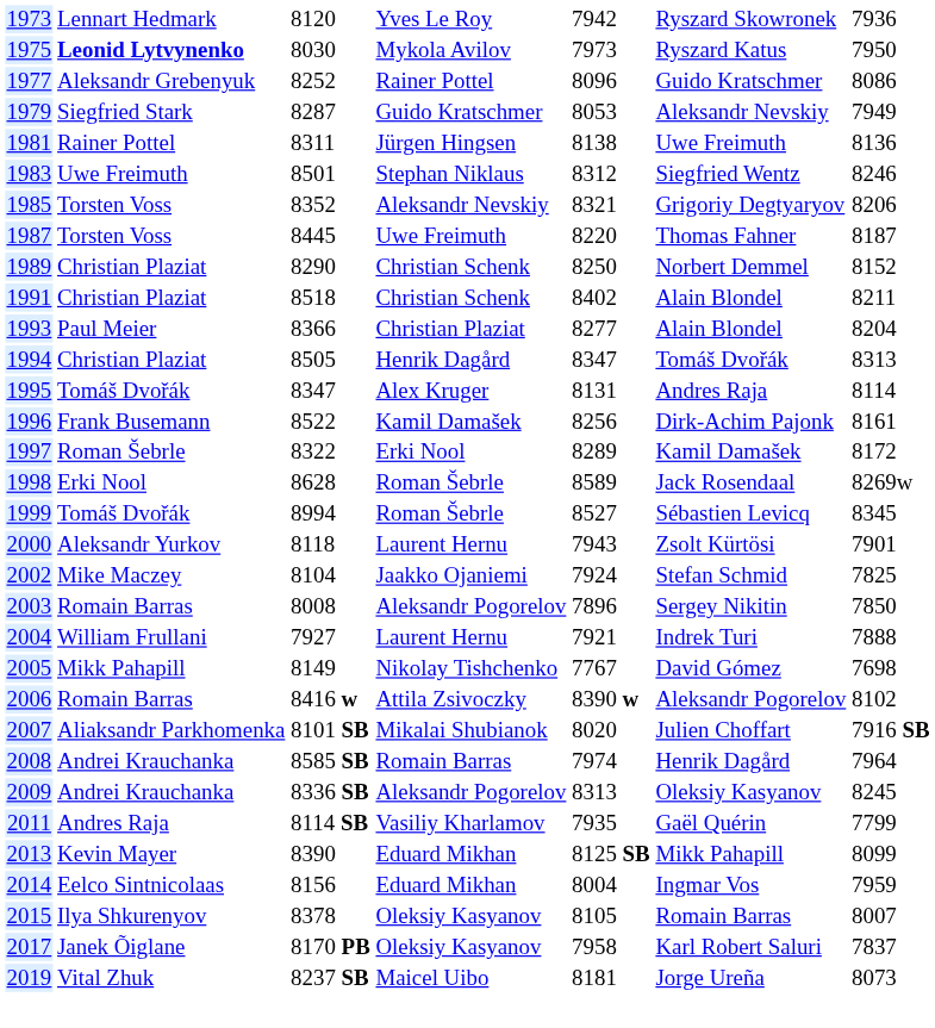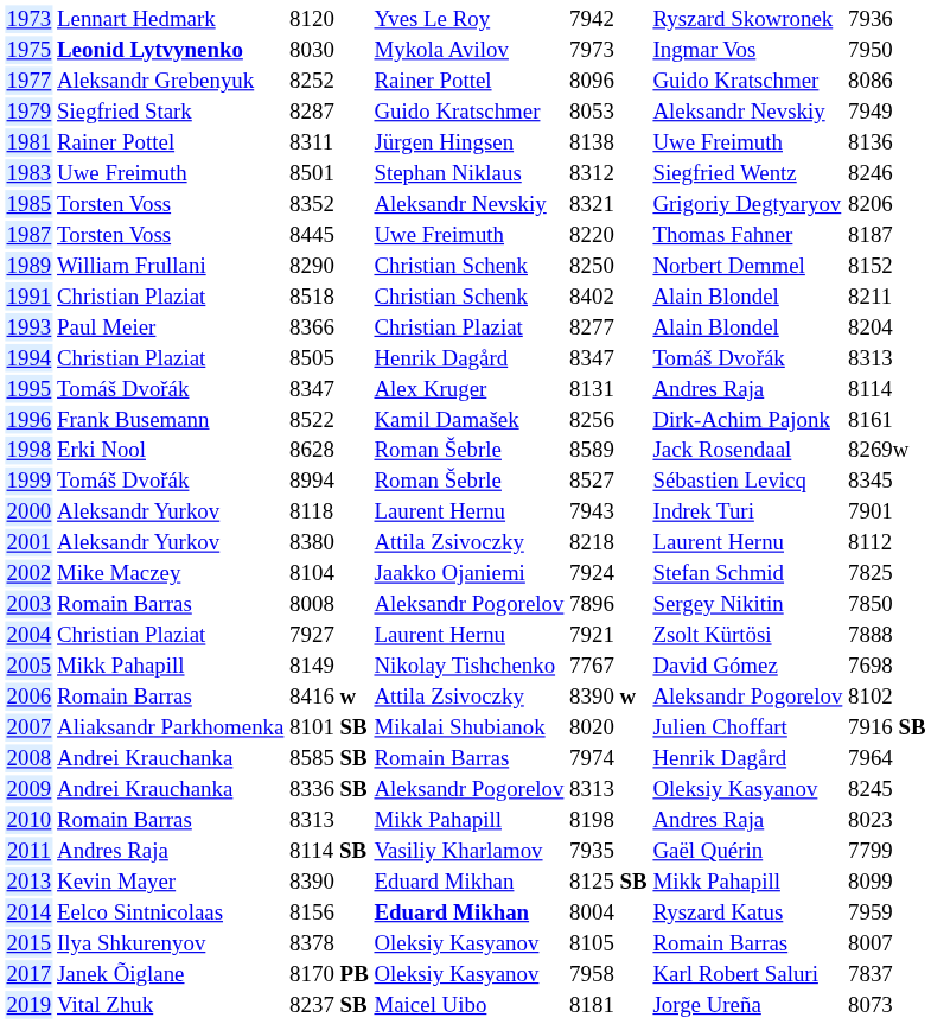 <table>
 <tr>
 <td align=center bgcolor = DDEEFF><a href='#'>1973</a></td>
 <td><a href='#'>Lennart Hedmark</a> <br></td>
 <td>8120</td>
 <td><a href='#'>Yves Le Roy</a> <br></td>
 <td>7942</td>
 <td><a href='#'>Ryszard Skowronek</a> <br></td>
 <td>7936</td>
 </tr>
 <tr>
 <td align=center bgcolor = DDEEFF><a href='#'>1975</a></td>
 <td><strong><a href='#'>Leonid Lytvynenko</a> <br></strong></td>
 <td>8030</td>
 <td><a href='#'>Mykola Avilov</a> <br></td>
 <td>7973</td>
-<td><a href='#'>Ryszard Katus</a> <br></td>
+<td><a href='#'>Ingmar Vos</a> <br></td>
 <td>7950</td>
 </tr>
 <tr>
 <td align=center bgcolor = DDEEFF><a href='#'>1977</a></td>
 <td><a href='#'>Aleksandr Grebenyuk</a> <br></td>
 <td>8252</td>
 <td><a href='#'>Rainer Pottel</a> <br></td>
 <td>8096</td>
 <td><a href='#'>Guido Kratschmer</a> <br></td>
 <td>8086</td>
 </tr>
 <tr>
 <td align=center bgcolor = DDEEFF><a href='#'>1979</a></td>
 <td><a href='#'>Siegfried Stark</a> <br></td>
 <td>8287</td>
 <td><a href='#'>Guido Kratschmer</a> <br></td>
 <td>8053</td>
 <td><a href='#'>Aleksandr Nevskiy</a> <br></td>
 <td>7949</td>
 </tr>
 <tr>
 <td align=center bgcolor = DDEEFF><a href='#'>1981</a></td>
 <td><a href='#'>Rainer Pottel</a> <br></td>
 <td>8311</td>
 <td><a href='#'>Jürgen Hingsen</a> <br></td>
 <td>8138</td>
 <td><a href='#'>Uwe Freimuth</a> <br></td>
 <td>8136</td>
 </tr>
 <tr>
 <td align=center bgcolor = DDEEFF><a href='#'>1983</a></td>
 <td><a href='#'>Uwe Freimuth</a> <br></td>
 <td>8501</td>
 <td><a href='#'>Stephan Niklaus</a> <br></td>
 <td>8312</td>
 <td><a href='#'>Siegfried Wentz</a> <br></td>
 <td>8246</td>
 </tr>
 <tr>
 <td align=center bgcolor = DDEEFF><a href='#'>1985</a></td>
 <td><a href='#'>Torsten Voss</a> <br></td>
 <td>8352</td>
 <td><a href='#'>Aleksandr Nevskiy</a> <br></td>
 <td>8321</td>
 <td><a href='#'>Grigoriy Degtyaryov</a> <br></td>
 <td>8206</td>
 </tr>
 <tr>
 <td align=center bgcolor = DDEEFF><a href='#'>1987</a></td>
 <td><a href='#'>Torsten Voss</a> <br></td>
 <td>8445</td>
 <td><a href='#'>Uwe Freimuth</a> <br></td>
 <td>8220</td>
 <td><a href='#'>Thomas Fahner</a> <br></td>
 <td>8187</td>
 </tr>
 <tr>
 <td align=center bgcolor = DDEEFF><a href='#'>1989</a></td>
-<td><a href='#'>Christian Plaziat</a> <br></td>
+<td><a href='#'>William Frullani</a> <br></td>
 <td>8290</td>
 <td><a href='#'>Christian Schenk</a> <br></td>
 <td>8250</td>
 <td><a href='#'>Norbert Demmel</a> <br></td>
 <td>8152</td>
 </tr>
 <tr>
 <td align=center bgcolor = DDEEFF><a href='#'>1991</a></td>
 <td><a href='#'>Christian Plaziat</a> <br></td>
 <td>8518</td>
 <td><a href='#'>Christian Schenk</a> <br></td>
 <td>8402</td>
 <td><a href='#'>Alain Blondel</a> <br></td>
 <td>8211</td>
 </tr>
 <tr>
 <td align=center bgcolor = DDEEFF><a href='#'>1993</a></td>
 <td><a href='#'>Paul Meier</a> <br></td>
 <td>8366</td>
 <td><a href='#'>Christian Plaziat</a> <br></td>
 <td>8277</td>
 <td><a href='#'>Alain Blondel</a> <br></td>
 <td>8204</td>
 </tr>
 <tr>
 <td align=center bgcolor = DDEEFF><a href='#'>1994</a></td>
 <td><a href='#'>Christian Plaziat</a> <br></td>
 <td>8505</td>
 <td><a href='#'>Henrik Dagård</a> <br></td>
 <td>8347</td>
 <td><a href='#'>Tomáš Dvořák</a> <br></td>
 <td>8313</td>
 </tr>
 <tr>
 <td align=center bgcolor = DDEEFF><a href='#'>1995</a></td>
 <td><a href='#'>Tomáš Dvořák</a> <br></td>
 <td>8347</td>
 <td><a href='#'>Alex Kruger</a> <br></td>
 <td>8131</td>
 <td><a href='#'>Andres Raja</a> <br></td>
 <td>8114</td>
 </tr>
 <tr>
 <td align=center bgcolor = DDEEFF><a href='#'>1996</a></td>
 <td><a href='#'>Frank Busemann</a> <br></td>
 <td>8522</td>
 <td><a href='#'>Kamil Damašek</a> <br></td>
 <td>8256</td>
 <td><a href='#'>Dirk-Achim Pajonk</a> <br></td>
 <td>8161</td>
 </tr>
 <tr>
-<td align=center bgcolor = DDEEFF><a href='#'>1997</a></td>
-<td><a href='#'>Roman Šebrle</a> <br></td>
-<td>8322</td>
-<td><a href='#'>Erki Nool</a> <br></td>
-<td>8289</td>
-<td><a href='#'>Kamil Damašek</a> <br></td>
-<td>8172</td>
-</tr>
-<tr>
 <td align=center bgcolor = DDEEFF><a href='#'>1998</a></td>
 <td><a href='#'>Erki Nool</a> <br></td>
 <td>8628</td>
 <td><a href='#'>Roman Šebrle</a> <br></td>
 <td>8589</td>
 <td><a href='#'>Jack Rosendaal</a> <br></td>
 <td>8269w</td>
 </tr>
 <tr>
 <td align=center bgcolor = DDEEFF><a href='#'>1999</a></td>
 <td><a href='#'>Tomáš Dvořák</a> <br></td>
 <td>8994</td>
 <td><a href='#'>Roman Šebrle</a> <br></td>
 <td>8527</td>
 <td><a href='#'>Sébastien Levicq</a> <br></td>
 <td>8345</td>
 </tr>
 <tr>
 <td align=center bgcolor = DDEEFF><a href='#'>2000</a></td>
 <td><a href='#'>Aleksandr Yurkov</a> <br></td>
 <td>8118</td>
 <td><a href='#'>Laurent Hernu</a> <br></td>
 <td>7943</td>
-<td><a href='#'>Zsolt Kürtösi</a> <br></td>
+<td><a href='#'>Indrek Turi</a> <br></td>
 <td>7901</td>
+</tr>
+<tr>
+<td align=center bgcolor = DDEEFF><a href='#'>2001</a></td>
+<td><a href='#'>Aleksandr Yurkov</a> <br></td>
+<td>8380</td>
+<td><a href='#'>Attila Zsivoczky</a> <br></td>
+<td>8218</td>
+<td><a href='#'>Laurent Hernu</a> <br></td>
+<td>8112</td>
 </tr>
 <tr>
 <td align=center bgcolor = DDEEFF><a href='#'>2002</a></td>
 <td><a href='#'>Mike Maczey</a> <br></td>
 <td>8104</td>
 <td><a href='#'>Jaakko Ojaniemi</a> <br></td>
 <td>7924</td>
 <td><a href='#'>Stefan Schmid</a> <br></td>
 <td>7825</td>
 </tr>
 <tr>
 <td align=center bgcolor = DDEEFF><a href='#'>2003</a></td>
 <td><a href='#'>Romain Barras</a> <br></td>
 <td>8008</td>
 <td><a href='#'>Aleksandr Pogorelov</a> <br></td>
 <td>7896</td>
 <td><a href='#'>Sergey Nikitin</a> <br></td>
 <td>7850</td>
 </tr>
 <tr>
 <td align=center bgcolor = DDEEFF><a href='#'>2004</a></td>
-<td><a href='#'>William Frullani</a> <br></td>
+<td><a href='#'>Christian Plaziat</a> <br></td>
 <td>7927</td>
 <td><a href='#'>Laurent Hernu</a> <br></td>
 <td>7921</td>
-<td><a href='#'>Indrek Turi</a> <br></td>
+<td><a href='#'>Zsolt Kürtösi</a> <br></td>
 <td>7888</td>
 </tr>
 <tr>
 <td align=center bgcolor = DDEEFF><a href='#'>2005</a></td>
 <td><a href='#'>Mikk Pahapill</a> <br></td>
 <td>8149</td>
 <td><a href='#'>Nikolay Tishchenko</a> <br></td>
 <td>7767</td>
 <td><a href='#'>David Gómez</a> <br></td>
 <td>7698</td>
 </tr>
 <tr>
 <td align=center bgcolor = DDEEFF><a href='#'>2006</a></td>
 <td><a href='#'>Romain Barras</a> <br></td>
 <td>8416 <strong>w</strong></td>
 <td><a href='#'>Attila Zsivoczky</a> <br></td>
 <td>8390 <strong>w</strong></td>
 <td><a href='#'>Aleksandr Pogorelov</a> <br></td>
 <td>8102</td>
 </tr>
 <tr>
 <td align=center bgcolor = DDEEFF><a href='#'>2007</a></td>
 <td><a href='#'>Aliaksandr Parkhomenka</a> <br></td>
 <td>8101 <strong>SB</strong></td>
 <td><a href='#'>Mikalai Shubianok</a> <br></td>
 <td>8020</td>
 <td><a href='#'>Julien Choffart</a> <br></td>
 <td>7916 <strong>SB</strong></td>
 </tr>
 <tr>
 <td align=center bgcolor = DDEEFF><a href='#'>2008</a></td>
 <td><a href='#'>Andrei Krauchanka</a> <br></td>
 <td>8585 <strong>SB</strong></td>
 <td><a href='#'>Romain Barras</a> <br></td>
 <td>7974</td>
 <td><a href='#'>Henrik Dagård</a> <br></td>
 <td>7964</td>
 </tr>
 <tr>
 <td align=center bgcolor = DDEEFF><a href='#'>2009</a></td>
 <td><a href='#'>Andrei Krauchanka</a> <br></td>
 <td>8336 <strong>SB</strong></td>
 <td><a href='#'>Aleksandr Pogorelov</a> <br></td>
 <td>8313</td>
 <td><a href='#'>Oleksiy Kasyanov</a> <br></td>
 <td>8245</td>
 </tr>
 <tr>
+<td align=center bgcolor = DDEEFF><a href='#'>2010</a></td>
+<td><a href='#'>Romain Barras</a> <br></td>
+<td>8313</td>
+<td><a href='#'>Mikk Pahapill</a> <br></td>
+<td>8198</td>
+<td><a href='#'>Andres Raja</a> <br></td>
+<td>8023</td>
+</tr>
+<tr>
 <td align=center bgcolor = DDEEFF><a href='#'>2011</a></td>
 <td><a href='#'>Andres Raja</a> <br></td>
 <td>8114 <strong>SB</strong></td>
 <td><a href='#'>Vasiliy Kharlamov</a> <br></td>
 <td>7935</td>
 <td><a href='#'>Gaël Quérin</a> <br></td>
 <td>7799</td>
 </tr>
 <tr>
 <td align=center bgcolor = DDEEFF><a href='#'>2013</a></td>
 <td><a href='#'>Kevin Mayer</a> <br></td>
 <td>8390</td>
 <td><a href='#'>Eduard Mikhan</a> <br></td>
 <td>8125 <strong>SB</strong></td>
 <td><a href='#'>Mikk Pahapill</a> <br></td>
 <td>8099</td>
 </tr>
 <tr>
 <td align=center bgcolor = DDEEFF><a href='#'>2014</a></td>
 <td><a href='#'>Eelco Sintnicolaas</a> <br></td>
 <td>8156</td>
-<td><a href='#'>Eduard Mikhan</a> <br></td>
+<td><strong><a href='#'>Eduard Mikhan</a> <br></strong></td>
 <td>8004</td>
-<td><a href='#'>Ingmar Vos</a> <br></td>
+<td><a href='#'>Ryszard Katus</a> <br></td>
 <td>7959</td>
 </tr>
 <tr>
 <td align=center bgcolor= DDEEFF><a href='#'>2015</a></td>
 <td><a href='#'>Ilya Shkurenyov</a> <br></td>
 <td>8378</td>
 <td><a href='#'>Oleksiy Kasyanov</a> <br></td>
 <td>8105</td>
 <td><a href='#'>Romain Barras</a> <br></td>
 <td>8007</td>
 </tr>
 <tr>
 <td align=center bgcolor= DDEEFF><a href='#'>2017</a></td>
 <td><a href='#'>Janek Õiglane</a> <br></td>
 <td>8170 <strong>PB</strong></td>
 <td><a href='#'>Oleksiy Kasyanov</a> <br></td>
 <td>7958</td>
 <td><a href='#'>Karl Robert Saluri</a> <br></td>
 <td>7837</td>
 </tr>
 <tr>
 <td align=center bgcolor= DDEEFF><a href='#'>2019</a></td>
 <td><a href='#'>Vital Zhuk</a> <br></td>
 <td>8237 <strong>SB</strong></td>
 <td><a href='#'>Maicel Uibo</a> <br></td>
 <td>8181</td>
 <td><a href='#'>Jorge Ureña</a> <br></td>
 <td>8073</td>
 </tr>
 </table>
